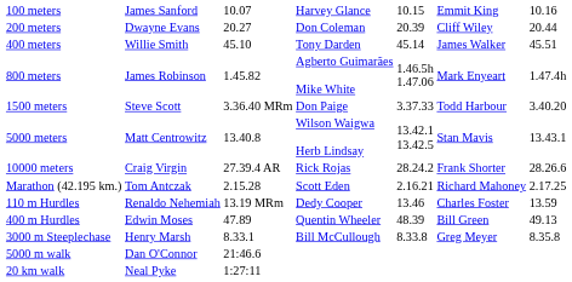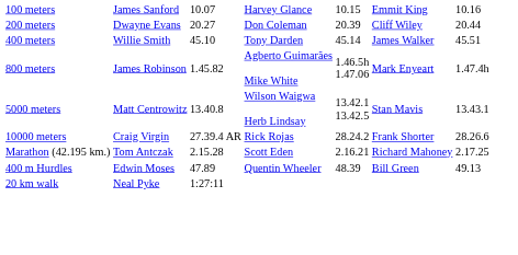 <table>
 <tr>
 <td><a href='#'>100 meters</a></td>
 <td><a href='#'>James Sanford</a></td>
 <td>10.07</td>
 <td><a href='#'>Harvey Glance</a></td>
 <td>10.15</td>
 <td><a href='#'>Emmit King</a></td>
 <td>10.16</td>
 </tr>
 <tr>
 <td><a href='#'>200 meters</a></td>
 <td><a href='#'>Dwayne Evans</a></td>
 <td>20.27</td>
 <td><a href='#'>Don Coleman</a></td>
 <td>20.39</td>
 <td><a href='#'>Cliff Wiley</a></td>
 <td>20.44</td>
 </tr>
 <tr>
 <td><a href='#'>400 meters</a></td>
 <td><a href='#'>Willie Smith</a></td>
 <td>45.10</td>
 <td><a href='#'>Tony Darden</a></td>
 <td>45.14</td>
 <td><a href='#'>James Walker</a></td>
 <td>45.51</td>
 </tr>
 <tr>
 <td><a href='#'>800 meters</a></td>
 <td><a href='#'>James Robinson</a></td>
 <td>1.45.82</td>
 <td><a href='#'>Agberto Guimarães</a><br><br><a href='#'>Mike White</a></td>
 <td>1.46.5h<br>1.47.06</td>
 <td><a href='#'>Mark Enyeart</a></td>
 <td>1.47.4h</td>
 </tr>
 <tr>
-<td><a href='#'>1500 meters</a></td>
-<td><a href='#'>Steve Scott</a></td>
-<td>3.36.40	MRm</td>
-<td><a href='#'>Don Paige</a></td>
-<td>3.37.33</td>
-<td><a href='#'>Todd Harbour</a></td>
-<td>3.40.20</td>
-</tr>
-<tr>
 <td><a href='#'>5000 meters</a></td>
 <td><a href='#'>Matt Centrowitz</a></td>
 <td>13.40.8</td>
 <td><a href='#'>Wilson Waigwa</a><br><br><a href='#'>Herb Lindsay</a></td>
 <td>13.42.1<br>13.42.5</td>
 <td><a href='#'>Stan Mavis</a></td>
 <td>13.43.1</td>
 </tr>
 <tr>
 <td><a href='#'>10000 meters</a></td>
 <td><a href='#'>Craig Virgin</a></td>
 <td>27.39.4	AR</td>
 <td><a href='#'>Rick Rojas</a></td>
 <td>28.24.2</td>
 <td><a href='#'>Frank Shorter</a></td>
 <td>28.26.6</td>
 </tr>
 <tr>
 <td><a href='#'>Marathon</a> (42.195 km.)</td>
 <td><a href='#'>Tom Antczak</a></td>
 <td>2.15.28</td>
 <td><a href='#'>Scott Eden</a></td>
 <td>2.16.21</td>
 <td><a href='#'>Richard Mahoney</a></td>
 <td>2.17.25</td>
 </tr>
 <tr>
-<td><a href='#'>110 m Hurdles</a></td>
-<td><a href='#'>Renaldo Nehemiah</a></td>
-<td>13.19	MRm</td>
-<td><a href='#'>Dedy Cooper</a></td>
-<td>13.46</td>
-<td><a href='#'>Charles Foster</a></td>
-<td>13.59</td>
-</tr>
-<tr>
 <td><a href='#'>400 m Hurdles</a></td>
 <td><a href='#'>Edwin Moses</a></td>
 <td>47.89</td>
 <td><a href='#'>Quentin Wheeler</a></td>
 <td>48.39</td>
 <td><a href='#'>Bill Green</a></td>
 <td>49.13</td>
-</tr>
-<tr>
-<td><a href='#'>3000 m Steeplechase</a></td>
-<td><a href='#'>Henry Marsh</a></td>
-<td>8.33.1</td>
-<td><a href='#'>Bill McCullough</a></td>
-<td>8.33.8</td>
-<td><a href='#'>Greg Meyer</a></td>
-<td>8.35.8</td>
-</tr>
-<tr>
-<td><a href='#'>5000 m walk</a></td>
-<td><a href='#'>Dan O'Connor</a></td>
-<td>21:46.6</td>
-<td></td>
-<td></td>
-<td></td>
-<td></td>
 </tr>
 <tr>
 <td><a href='#'>20 km walk</a></td>
 <td><a href='#'>Neal Pyke</a></td>
 <td>1:27:11</td>
 <td></td>
 <td></td>
 <td></td>
 <td></td>
 </tr>
 </table>
